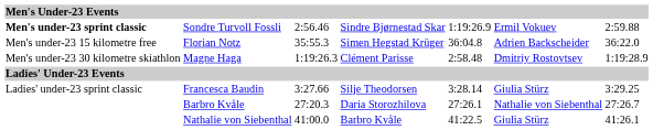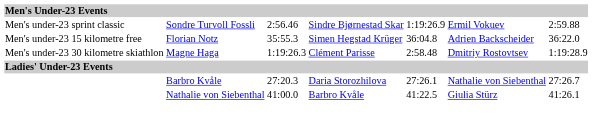 <table>
 <tr style="background:#ccc;">
 <td colspan=7><strong>Men's Under-23 Events</strong></td>
 </tr>
 <tr>
-<td><strong>Men's under-23 sprint classic</strong></td>
+<td>Men's under-23 sprint classic</td>
 <td><a href='#'>Sondre Turvoll Fossli</a><br></td>
 <td>2:56.46</td>
 <td><a href='#'>Sindre Bjørnestad Skar</a><br></td>
 <td>1:19:26.9</td>
 <td><a href='#'>Ermil Vokuev</a><br></td>
 <td>2:59.88</td>
 </tr>
 <tr>
 <td>Men's under-23 15 kilometre free</td>
 <td><a href='#'>Florian Notz</a><br></td>
 <td>35:55.3</td>
 <td><a href='#'>Simen Hegstad Krüger</a><br></td>
 <td>36:04.8</td>
 <td><a href='#'>Adrien Backscheider</a><br></td>
 <td>36:22.0</td>
 </tr>
 <tr>
 <td>Men's under-23 30 kilometre skiathlon</td>
 <td><a href='#'>Magne Haga</a><br></td>
 <td>1:19:26.3</td>
 <td><a href='#'>Clément Parisse</a><br></td>
 <td>2:58.48</td>
 <td><a href='#'>Dmitriy Rostovtsev</a><br></td>
 <td>1:19:28.9</td>
 </tr>
 <tr style="background:#ccc;">
 <td colspan=7><strong>Ladies' Under-23 Events</strong></td>
 </tr>
 <tr>
-<td>Ladies' under-23 sprint classic</td>
-<td><a href='#'>Francesca Baudin</a><br></td>
-<td>3:27.66</td>
-<td><a href='#'>Silje Theodorsen</a><br></td>
-<td>3:28.14</td>
-<td><a href='#'>Giulia Stürz</a><br></td>
-<td>3:29.25</td>
-</tr>
-<tr>
 <td></td>
 <td><a href='#'>Barbro Kvåle</a><br></td>
 <td>27:20.3</td>
 <td><a href='#'>Daria Storozhilova</a><br></td>
 <td>27:26.1</td>
 <td><a href='#'>Nathalie von Siebenthal</a><br></td>
 <td>27:26.7</td>
 </tr>
 <tr>
 <td></td>
 <td><a href='#'>Nathalie von Siebenthal</a><br></td>
 <td>41:00.0</td>
 <td><a href='#'>Barbro Kvåle</a><br></td>
 <td>41:22.5</td>
 <td><a href='#'>Giulia Stürz</a><br></td>
 <td>41:26.1</td>
 </tr>
 </table>
